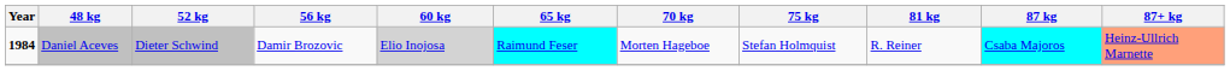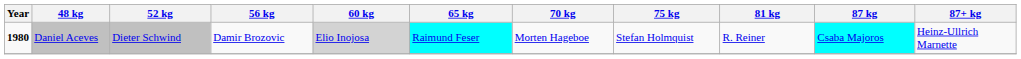 <table class="wikitable sortable"  style="font-size: 85%">
 <tr>
 <th>Year</th>
 <th width=200><a href='#'>48 kg</a></th>
 <th width=275><a href='#'>52 kg</a></th>
 <th width=275><a href='#'>56 kg</a></th>
 <th width=275><a href='#'>60 kg</a></th>
 <th width=275><a href='#'>65 kg</a></th>
 <th width=275><a href='#'>70 kg</a></th>
 <th width=275><a href='#'>75 kg</a></th>
 <th width=275><a href='#'>81 kg</a></th>
 <th width=275><a href='#'>87 kg</a></th>
 <th width=275><a href='#'>87+ kg</a></th>
 </tr>
 <tr>
-<td><strong>1984</strong></td>
+<td><strong>1980</strong></td>
 <td bgcolor="Silver"> <a href='#'>Daniel Aceves</a></td>
 <td bgcolor="Silver"> <a href='#'>Dieter Schwind</a></td>
 <td> <a href='#'>Damir Brozovic</a></td>
 <td style="background: lightgrey;"> <a href='#'>Elio Inojosa</a></td>
 <td bgcolor="aqua"> <a href='#'>Raimund Feser</a></td>
 <td> <a href='#'>Morten Hageboe</a></td>
 <td> <a href='#'>Stefan Holmquist</a></td>
 <td> <a href='#'>R. Reiner</a></td>
 <td bgcolor="aqua"> <a href='#'>Csaba Majoros</a></td>
-<td style="background: lightsalmon;"> <a href='#'>Heinz-Ullrich Marnette</a></td>
+<td> <a href='#'>Heinz-Ullrich Marnette</a></td>
 </tr>
 <tr>
 </tr>
 </table>
